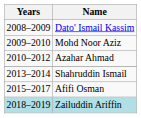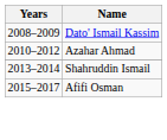 <table class="wikitable" border="5">
 <tr>
 <th style="background:; color:; text-align:center;">Years</th>
 <th style="background:; color:; text-align:center;">Name</th>
 </tr>
 <tr>
 <td>2008–2009</td>
 <td> <a href='#'>Dato' Ismail Kassim</a></td>
-</tr>
-<tr>
-<td>2009–2010</td>
-<td> Mohd Noor Aziz</td>
 </tr>
 <tr>
 <td>2010–2012</td>
 <td> Azahar Ahmad</td>
 </tr>
 <tr bgcolor="#EFEFEF">
 </tr>
 <tr>
 <td>2013–2014</td>
 <td> Shahruddin Ismail</td>
 </tr>
 <tr>
 <td>2015–2017</td>
 <td> Afifi Osman</td>
 </tr>
-<tr bgcolor="#B0E0E6">
-<td>2018–2019</td>
-<td> Zailuddin Ariffin</td>
-</tr>
 </table>
